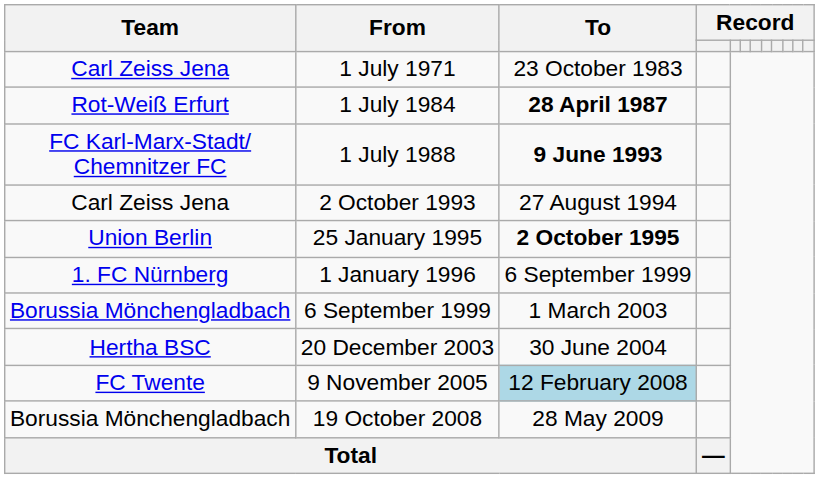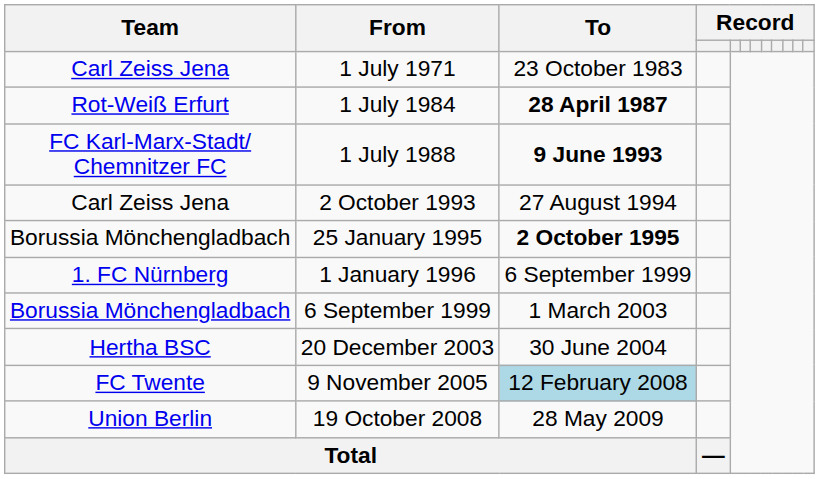 <table class="wikitable" style="text-align: center">
 <tr>
 <th rowspan="2">Team</th>
 <th rowspan="2">From</th>
 <th rowspan="2">To</th>
 <th colspan="9">Record</th>
 </tr>
 <tr>
 <th></th>
 <th></th>
 <th></th>
 <th></th>
 <th></th>
 <th></th>
 <th></th>
 <th></th>
 <th></th>
 </tr>
 <tr>
 <td><a href='#'>Carl Zeiss Jena</a></td>
 <td>1 July 1971</td>
 <td>23 October 1983<br></td>
 <td></td>
 </tr>
 <tr>
 <td><a href='#'>Rot-Weiß Erfurt</a></td>
 <td>1 July 1984</td>
 <td><strong>28 April 1987<br></strong></td>
 <td></td>
 </tr>
 <tr>
 <td><a href='#'>FC Karl-Marx-Stadt/<br>Chemnitzer FC</a></td>
 <td>1 July 1988</td>
 <td><strong>9 June 1993<br></strong></td>
 <td></td>
 </tr>
 <tr>
 <td>Carl Zeiss Jena</td>
 <td>2 October 1993</td>
 <td>27 August 1994<br></td>
 <td></td>
 </tr>
 <tr>
-<td><a href='#'>Union Berlin</a></td>
+<td>Borussia Mönchengladbach</td>
 <td>25 January 1995</td>
 <td><strong>2 October 1995<br></strong></td>
 <td></td>
 </tr>
 <tr>
 <td><a href='#'>1. FC Nürnberg</a></td>
 <td>1 January 1996</td>
 <td>6 September 1999<br></td>
 <td></td>
 </tr>
 <tr>
 <td><a href='#'>Borussia Mönchengladbach</a></td>
 <td>6 September 1999</td>
 <td>1 March 2003<br></td>
 <td></td>
 </tr>
 <tr>
 <td><a href='#'>Hertha BSC</a></td>
 <td>20 December 2003</td>
 <td>30 June 2004<br></td>
 <td></td>
 </tr>
 <tr>
 <td><a href='#'>FC Twente</a></td>
 <td>9 November 2005</td>
 <td style="background: lightblue;">12 February 2008<br></td>
 <td></td>
 </tr>
 <tr>
-<td>Borussia Mönchengladbach</td>
+<td><a href='#'>Union Berlin</a></td>
 <td>19 October 2008</td>
 <td>28 May 2009<br></td>
 <td></td>
 </tr>
 <tr>
 <th colspan="3">Total<br></th>
 <th>—</th>
 </tr>
 </table>
